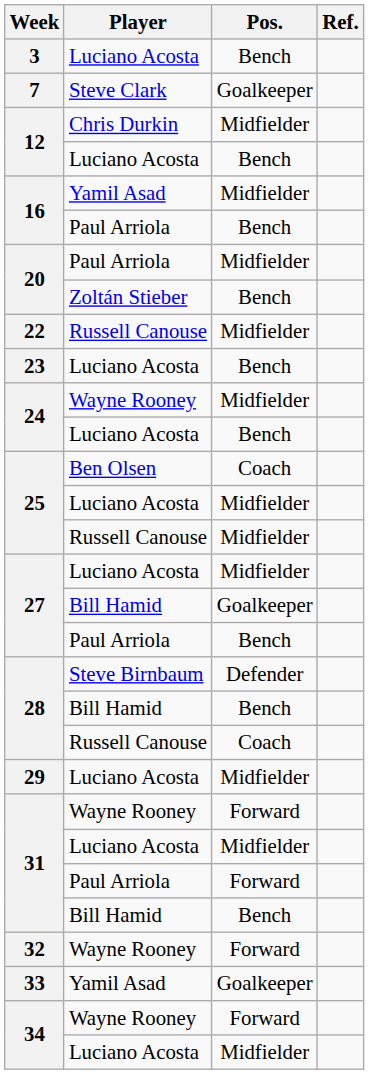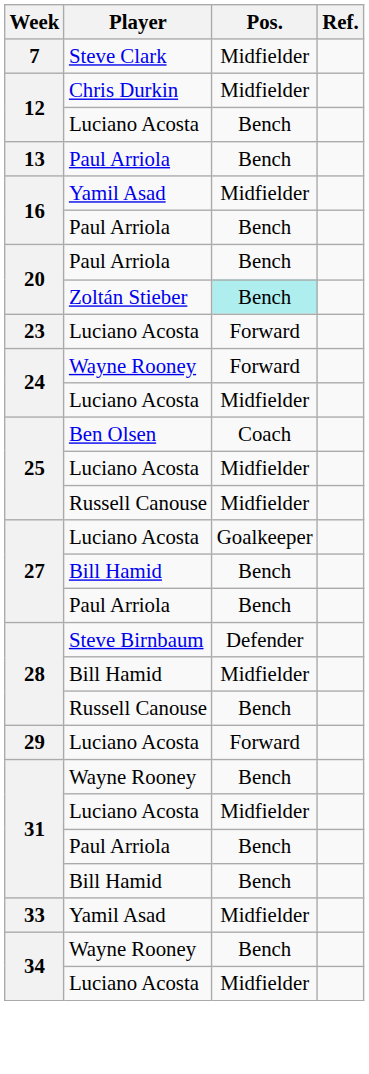 <table class="wikitable" style="font-size: 95%; text-align: center;">
 <tr>
 <th>Week</th>
 <th>Player</th>
 <th>Pos.</th>
 <th>Ref.</th>
 </tr>
 <tr>
-<th>3</th>
-<td align=left><a href='#'>Luciano Acosta</a></td>
-<td>Bench</td>
-<td></td>
-</tr>
-<tr>
 <th>7</th>
 <td align=left><a href='#'>Steve Clark</a></td>
-<td>Goalkeeper</td>
+<td>Midfielder</td>
 <td></td>
 </tr>
 <tr>
 <th rowspan="2">12</th>
 <td align=left><a href='#'>Chris Durkin</a></td>
 <td>Midfielder</td>
 <td></td>
 </tr>
 <tr>
 <td align=left>Luciano Acosta</td>
+<td>Bench</td>
+<td></td>
+</tr>
+<tr>
+<th>13</th>
+<td align=left><a href='#'>Paul Arriola</a></td>
 <td>Bench</td>
 <td></td>
 </tr>
 <tr>
 <th rowspan="2">16</th>
 <td align=left><a href='#'>Yamil Asad</a></td>
 <td>Midfielder</td>
 <td></td>
 </tr>
 <tr>
 <td align=left>Paul Arriola</td>
 <td>Bench</td>
 <td></td>
 </tr>
 <tr>
 <th rowspan="2">20</th>
 <td align=left>Paul Arriola</td>
-<td>Midfielder</td>
+<td>Bench</td>
 <td></td>
 </tr>
 <tr>
 <td align=left><a href='#'>Zoltán Stieber</a></td>
-<td>Bench</td>
-<td></td>
-</tr>
-<tr>
-<th>22</th>
-<td align=left><a href='#'>Russell Canouse</a></td>
-<td>Midfielder</td>
+<td style="background: paleturquoise;">Bench</td>
 <td></td>
 </tr>
 <tr>
 <th>23</th>
 <td align=left>Luciano Acosta</td>
-<td>Bench</td>
+<td>Forward</td>
 <td></td>
 </tr>
 <tr>
 <th rowspan="2">24</th>
 <td align=left><a href='#'>Wayne Rooney</a></td>
-<td>Midfielder</td>
+<td>Forward</td>
 <td></td>
 </tr>
 <tr>
 <td align=left>Luciano Acosta</td>
-<td>Bench</td>
+<td>Midfielder</td>
 <td></td>
 </tr>
 <tr>
 <th rowspan="3">25</th>
 <td align=left><a href='#'>Ben Olsen</a></td>
 <td>Coach</td>
 <td></td>
 </tr>
 <tr>
 <td align=left>Luciano Acosta</td>
 <td>Midfielder</td>
 <td></td>
 </tr>
 <tr>
 <td align=left>Russell Canouse</td>
 <td>Midfielder</td>
 <td></td>
 </tr>
 <tr>
 <th rowspan="3">27</th>
 <td align=left>Luciano Acosta</td>
-<td>Midfielder</td>
+<td>Goalkeeper</td>
 <td></td>
 </tr>
 <tr>
 <td align=left><a href='#'>Bill Hamid</a></td>
-<td>Goalkeeper</td>
+<td>Bench</td>
 <td></td>
 </tr>
 <tr>
 <td align=left>Paul Arriola</td>
 <td>Bench</td>
 <td></td>
 </tr>
 <tr>
 <th rowspan="3">28</th>
 <td align=left><a href='#'>Steve Birnbaum</a></td>
 <td>Defender</td>
 <td></td>
 </tr>
 <tr>
 <td align=left>Bill Hamid</td>
-<td>Bench</td>
+<td>Midfielder</td>
 <td></td>
 </tr>
 <tr>
 <td align=left>Russell Canouse</td>
-<td>Coach</td>
+<td>Bench</td>
 <td></td>
 </tr>
 <tr>
 <th>29</th>
 <td align=left>Luciano Acosta</td>
-<td>Midfielder</td>
+<td>Forward</td>
 <td></td>
 </tr>
 <tr>
 <th rowspan="4">31</th>
 <td align=left>Wayne Rooney</td>
-<td>Forward</td>
+<td>Bench</td>
 <td></td>
 </tr>
 <tr>
 <td align=left>Luciano Acosta</td>
 <td>Midfielder</td>
 <td></td>
 </tr>
 <tr>
 <td align=left>Paul Arriola</td>
-<td>Forward</td>
+<td>Bench</td>
 <td></td>
 </tr>
 <tr>
 <td align=left>Bill Hamid</td>
 <td>Bench</td>
 <td></td>
 </tr>
 <tr>
-<th>32</th>
-<td align=left>Wayne Rooney</td>
-<td>Forward</td>
-<td></td>
-</tr>
-<tr>
 <th>33</th>
 <td align=left>Yamil Asad</td>
-<td>Goalkeeper</td>
+<td>Midfielder</td>
 <td></td>
 </tr>
 <tr>
 <th rowspan="2">34</th>
 <td align=left>Wayne Rooney</td>
-<td>Forward</td>
+<td>Bench</td>
 <td></td>
 </tr>
 <tr>
 <td align=left>Luciano Acosta</td>
 <td>Midfielder</td>
 <td></td>
 </tr>
 </table>
